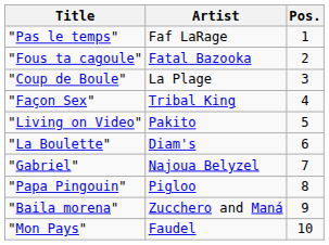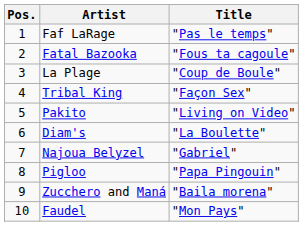 <table class="wikitable sortable">
 <tr>
+<th>Pos.</th>
+<th>Artist</th>
 <th>Title</th>
-<th>Artist</th>
-<th>Pos.</th>
 </tr>
 <tr>
+<td style="text-align: center;">1</td>
+<td>Faf LaRage</td>
 <td>"<a href='#'>Pas le temps</a>"</td>
-<td>Faf LaRage</td>
-<td style="text-align: center;">1</td>
 </tr>
 <tr>
+<td style="text-align: center;">2</td>
+<td><a href='#'>Fatal Bazooka</a></td>
 <td>"<a href='#'>Fous ta cagoule</a>"</td>
-<td><a href='#'>Fatal Bazooka</a></td>
-<td style="text-align: center;">2</td>
 </tr>
 <tr>
+<td style="text-align: center;">3</td>
+<td>La Plage</td>
 <td>"<a href='#'>Coup de Boule</a>"</td>
-<td>La Plage</td>
-<td style="text-align: center;">3</td>
 </tr>
 <tr>
+<td style="text-align: center;">4</td>
+<td><a href='#'>Tribal King</a></td>
 <td>"<a href='#'>Façon Sex</a>"</td>
-<td><a href='#'>Tribal King</a></td>
-<td style="text-align: center;">4</td>
 </tr>
 <tr>
+<td style="text-align: center;">5</td>
+<td><a href='#'>Pakito</a></td>
 <td>"<a href='#'>Living on Video</a>"</td>
-<td><a href='#'>Pakito</a></td>
-<td style="text-align: center;">5</td>
 </tr>
 <tr>
+<td style="text-align: center;">6</td>
+<td><a href='#'>Diam's</a></td>
 <td>"<a href='#'>La Boulette</a>"</td>
-<td><a href='#'>Diam's</a></td>
-<td style="text-align: center;">6</td>
 </tr>
 <tr>
+<td style="text-align: center;">7</td>
+<td><a href='#'>Najoua Belyzel</a></td>
 <td>"<a href='#'>Gabriel</a>"</td>
-<td><a href='#'>Najoua Belyzel</a></td>
-<td style="text-align: center;">7</td>
 </tr>
 <tr>
+<td style="text-align: center;">8</td>
+<td><a href='#'>Pigloo</a></td>
 <td>"<a href='#'>Papa Pingouin</a>"</td>
-<td><a href='#'>Pigloo</a></td>
-<td style="text-align: center;">8</td>
 </tr>
 <tr>
+<td style="text-align: center;">9</td>
+<td><a href='#'>Zucchero</a> and <a href='#'>Maná</a></td>
 <td>"<a href='#'>Baila morena</a>"</td>
-<td><a href='#'>Zucchero</a> and <a href='#'>Maná</a></td>
-<td style="text-align: center;">9</td>
 </tr>
 <tr>
+<td style="text-align: center;">10</td>
+<td><a href='#'>Faudel</a></td>
 <td>"<a href='#'>Mon Pays</a>"</td>
-<td><a href='#'>Faudel</a></td>
-<td style="text-align: center;">10</td>
 </tr>
 </table>
